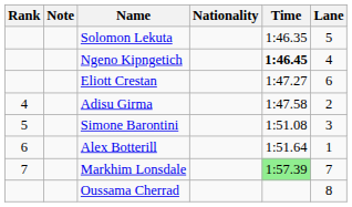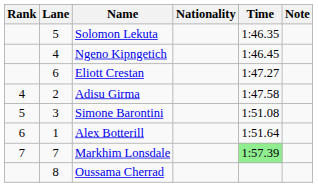 <table class="wikitable sortable" style="text-align:center">
 <tr>
 <th>Rank</th>
-<th>Note</th>
+<th>Lane</th>
 <th>Name</th>
 <th>Nationality</th>
 <th>Time</th>
-<th>Lane</th>
+<th>Note</th>
 </tr>
 <tr>
 <td></td>
-<td></td>
+<td>5</td>
 <td align=left><a href='#'>Solomon Lekuta</a></td>
 <td align=left></td>
 <td>1:46.35</td>
-<td>5</td>
+<td></td>
 </tr>
 <tr>
 <td></td>
-<td></td>
+<td>4</td>
 <td align=left><a href='#'>Ngeno Kipngetich</a></td>
 <td align=left></td>
-<td><strong>1:46.45</strong></td>
-<td>4</td>
+<td>1:46.45</td>
+<td></td>
 </tr>
 <tr>
 <td></td>
-<td></td>
+<td>6</td>
 <td align=left><a href='#'>Eliott Crestan</a></td>
 <td align=left></td>
 <td>1:47.27</td>
-<td>6</td>
+<td></td>
 </tr>
 <tr>
 <td>4</td>
-<td></td>
+<td>2</td>
 <td align=left><a href='#'>Adisu Girma</a></td>
 <td align=left></td>
 <td>1:47.58</td>
-<td>2</td>
+<td></td>
 </tr>
 <tr>
 <td>5</td>
-<td></td>
+<td>3</td>
 <td align=left><a href='#'>Simone Barontini</a></td>
 <td align=left></td>
 <td>1:51.08</td>
-<td>3</td>
+<td></td>
 </tr>
 <tr>
 <td>6</td>
-<td></td>
+<td>1</td>
 <td align=left><a href='#'>Alex Botterill</a></td>
 <td align=left></td>
 <td>1:51.64</td>
-<td>1</td>
+<td></td>
 </tr>
 <tr>
 <td>7</td>
-<td></td>
+<td>7</td>
 <td align=left><a href='#'>Markhim Lonsdale</a></td>
 <td align=left></td>
 <td style="background: lightgreen;">1:57.39</td>
-<td>7</td>
+<td></td>
 </tr>
 <tr>
 <td></td>
-<td></td>
+<td>8</td>
 <td align=left><a href='#'>Oussama Cherrad</a></td>
 <td align=left></td>
 <td></td>
-<td>8</td>
+<td></td>
 </tr>
 </table>
